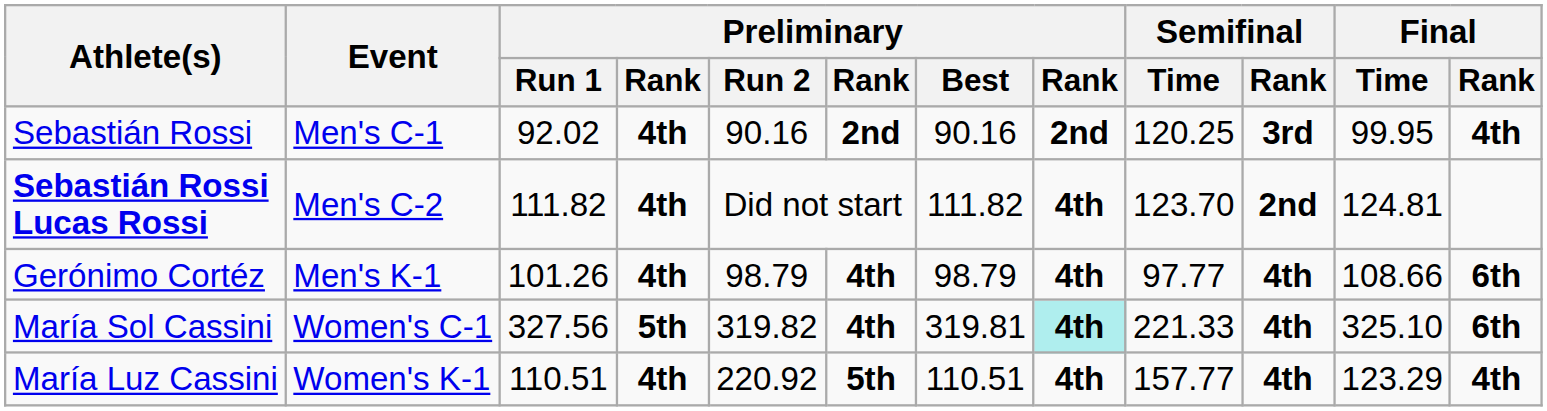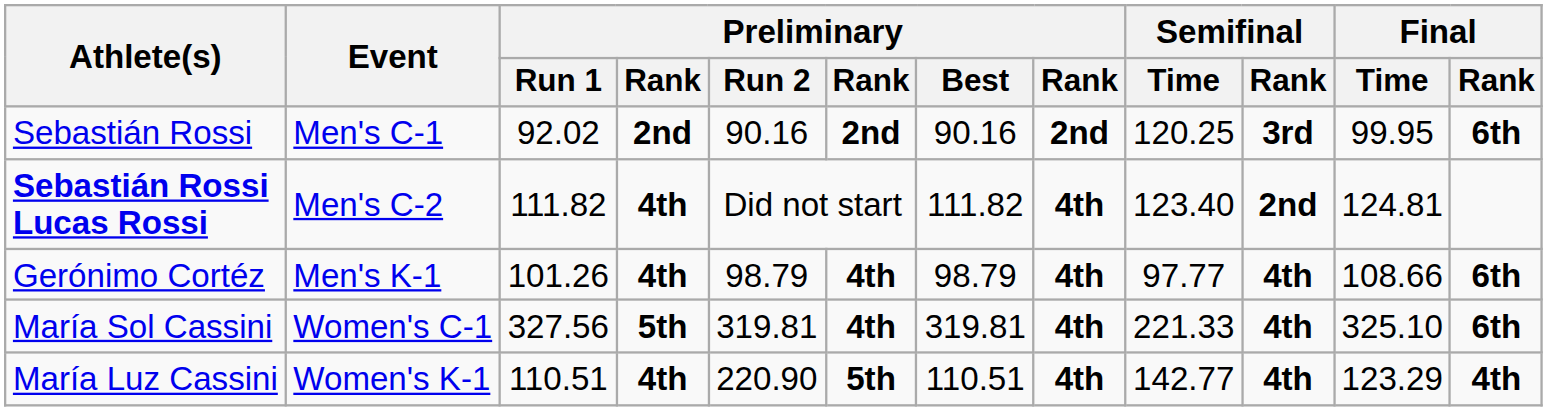 <table class="wikitable" style="font-size:90%">
 <tr>
 <th rowspan=2>Athlete(s)</th>
 <th rowspan=2>Event</th>
 <th colspan="6">Preliminary</th>
 <th colspan="2">Semifinal</th>
 <th colspan="2">Final</th>
 </tr>
 <tr style="font-size:95%">
 <th>Run 1</th>
 <th>Rank</th>
 <th>Run 2</th>
 <th>Rank</th>
 <th>Best</th>
 <th>Rank</th>
 <th>Time</th>
 <th>Rank</th>
 <th>Time</th>
 <th>Rank</th>
 </tr>
 <tr align=center>
 <td align=left><a href='#'>Sebastián Rossi</a></td>
 <td align=left><a href='#'>Men's C-1</a></td>
 <td>92.02</td>
-<td><strong>4th</strong></td>
+<td><strong>2nd</strong></td>
 <td>90.16</td>
 <td><strong>2nd</strong></td>
 <td>90.16</td>
 <td><strong>2nd</strong></td>
 <td>120.25</td>
 <td><strong>3rd</strong></td>
 <td>99.95</td>
-<td><strong>4th</strong></td>
+<td><strong>6th</strong></td>
 </tr>
 <tr align=center>
 <td align=left><strong><a href='#'>Sebastián Rossi</a></strong><br><strong><a href='#'>Lucas Rossi</a></strong></td>
 <td align=left><a href='#'>Men's C-2</a></td>
 <td>111.82</td>
 <td><strong>4th</strong></td>
 <td colspan=2>Did not start</td>
 <td>111.82</td>
 <td><strong>4th</strong></td>
-<td>123.70</td>
+<td>123.40</td>
 <td><strong>2nd</strong></td>
 <td>124.81</td>
 <td></td>
 </tr>
 <tr align=center>
 <td align=left><a href='#'>Gerónimo Cortéz</a></td>
 <td align=left><a href='#'>Men's K-1</a></td>
 <td>101.26</td>
 <td><strong>4th</strong></td>
 <td>98.79</td>
 <td><strong>4th</strong></td>
 <td>98.79</td>
 <td><strong>4th</strong></td>
 <td>97.77</td>
 <td><strong>4th</strong></td>
 <td>108.66</td>
 <td><strong>6th</strong></td>
 </tr>
 <tr align=center>
 <td align=left><a href='#'>María Sol Cassini</a></td>
 <td align=left><a href='#'>Women's C-1</a></td>
 <td>327.56</td>
 <td><strong>5th</strong></td>
-<td>319.82</td>
+<td>319.81</td>
 <td><strong>4th</strong></td>
 <td>319.81</td>
-<td style="background: paleturquoise;"><strong>4th</strong></td>
+<td><strong>4th</strong></td>
 <td>221.33</td>
 <td><strong>4th</strong></td>
 <td>325.10</td>
 <td><strong>6th</strong></td>
 </tr>
 <tr align=center>
 <td align=left><a href='#'>María Luz Cassini</a></td>
 <td align=left><a href='#'>Women's K-1</a></td>
 <td>110.51</td>
 <td><strong>4th</strong></td>
-<td>220.92</td>
+<td>220.90</td>
 <td><strong>5th</strong></td>
 <td>110.51</td>
 <td><strong>4th</strong></td>
-<td>157.77</td>
+<td>142.77</td>
 <td><strong>4th</strong></td>
 <td>123.29</td>
 <td><strong>4th</strong></td>
 </tr>
 </table>
